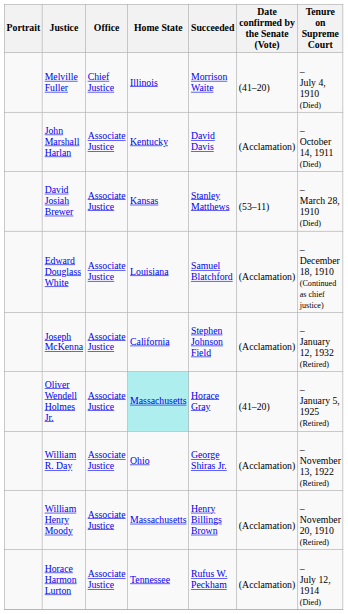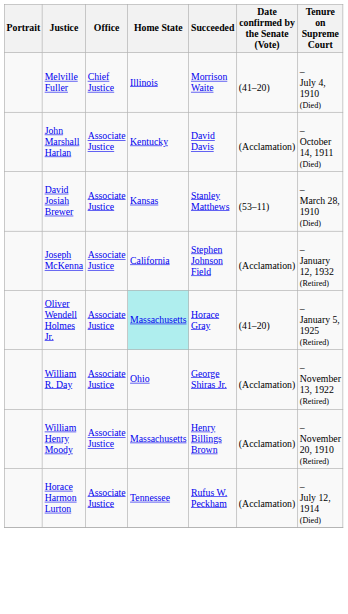 <table class="wikitable sortable">
 <tr>
 <th scope="col" style="width: 10px;">Portrait</th>
 <th scope="col" style="width: 10px;">Justice</th>
 <th scope="col" style="width: 10px;">Office</th>
 <th scope="col" style="width: 10px;">Home State</th>
 <th scope="col" style="width: 10px;">Succeeded</th>
 <th scope="col" style="width: 10px;">Date confirmed by the Senate<br>(Vote)</th>
 <th scope="col" style="width: 10px;">Tenure on Supreme Court</th>
 </tr>
 <tr>
 <td></td>
 <td><a href='#'>Melville Fuller</a></td>
 <td><a href='#'>Chief Justice</a></td>
 <td><a href='#'>Illinois</a></td>
 <td><a href='#'>Morrison Waite</a></td>
 <td><br>(41–20)</td>
 <td><br>–<br>July 4, 1910<br><small>(Died)</small></td>
 </tr>
 <tr>
 <td></td>
 <td><a href='#'>John Marshall Harlan</a></td>
 <td><a href='#'>Associate Justice</a></td>
 <td><a href='#'>Kentucky</a></td>
 <td><a href='#'>David Davis</a></td>
 <td><br>(Acclamation)</td>
 <td><br>–<br>October 14, 1911<br><small>(Died)</small></td>
 </tr>
 <tr>
 <td></td>
 <td><a href='#'>David Josiah Brewer</a></td>
 <td><a href='#'>Associate Justice</a></td>
 <td><a href='#'>Kansas</a></td>
 <td><a href='#'>Stanley Matthews</a></td>
 <td><br>(53–11)</td>
 <td><br>–<br>March 28, 1910<br><small>(Died)</small></td>
-</tr>
-<tr>
-<td></td>
-<td><a href='#'>Edward Douglass White</a></td>
-<td><a href='#'>Associate Justice</a></td>
-<td><a href='#'>Louisiana</a></td>
-<td><a href='#'>Samuel Blatchford</a></td>
-<td><br>(Acclamation)</td>
-<td><br>–<br>December 18, 1910<br><small>(Continued as chief justice)</small></td>
 </tr>
 <tr>
 <td></td>
 <td><a href='#'>Joseph McKenna</a></td>
 <td><a href='#'>Associate Justice</a></td>
 <td><a href='#'>California</a></td>
 <td><a href='#'>Stephen Johnson Field</a></td>
 <td><br>(Acclamation)</td>
 <td><br>–<br>January 12, 1932<br><small>(Retired)</small></td>
 </tr>
 <tr>
 <td></td>
 <td><a href='#'>Oliver Wendell Holmes Jr.</a></td>
 <td><a href='#'>Associate Justice</a></td>
 <td style="background: paleturquoise;"><a href='#'>Massachusetts</a></td>
 <td><a href='#'>Horace Gray</a></td>
 <td><br>(41–20)</td>
 <td><br>–<br>January 5, 1925<br><small>(Retired)</small></td>
 </tr>
 <tr>
 <td></td>
 <td><a href='#'>William R. Day</a></td>
 <td><a href='#'>Associate Justice</a></td>
 <td><a href='#'>Ohio</a></td>
 <td><a href='#'>George Shiras Jr.</a></td>
 <td><br>(Acclamation)</td>
 <td><br>–<br>November 13, 1922<br><small>(Retired)</small></td>
 </tr>
 <tr>
 <td></td>
 <td><a href='#'>William Henry Moody</a></td>
 <td><a href='#'>Associate Justice</a></td>
 <td><a href='#'>Massachusetts</a></td>
 <td><a href='#'>Henry Billings Brown</a></td>
 <td><br>(Acclamation)</td>
 <td><br>–<br>November 20, 1910<br><small>(Retired)</small></td>
 </tr>
 <tr>
 <td></td>
 <td><a href='#'>Horace Harmon Lurton</a></td>
 <td><a href='#'>Associate Justice</a></td>
 <td><a href='#'>Tennessee</a></td>
 <td><a href='#'>Rufus W. Peckham</a></td>
 <td><br>(Acclamation)</td>
 <td><br>–<br>July 12, 1914<br><small>(Died)</small></td>
 </tr>
 <tr>
 </tr>
 </table>
